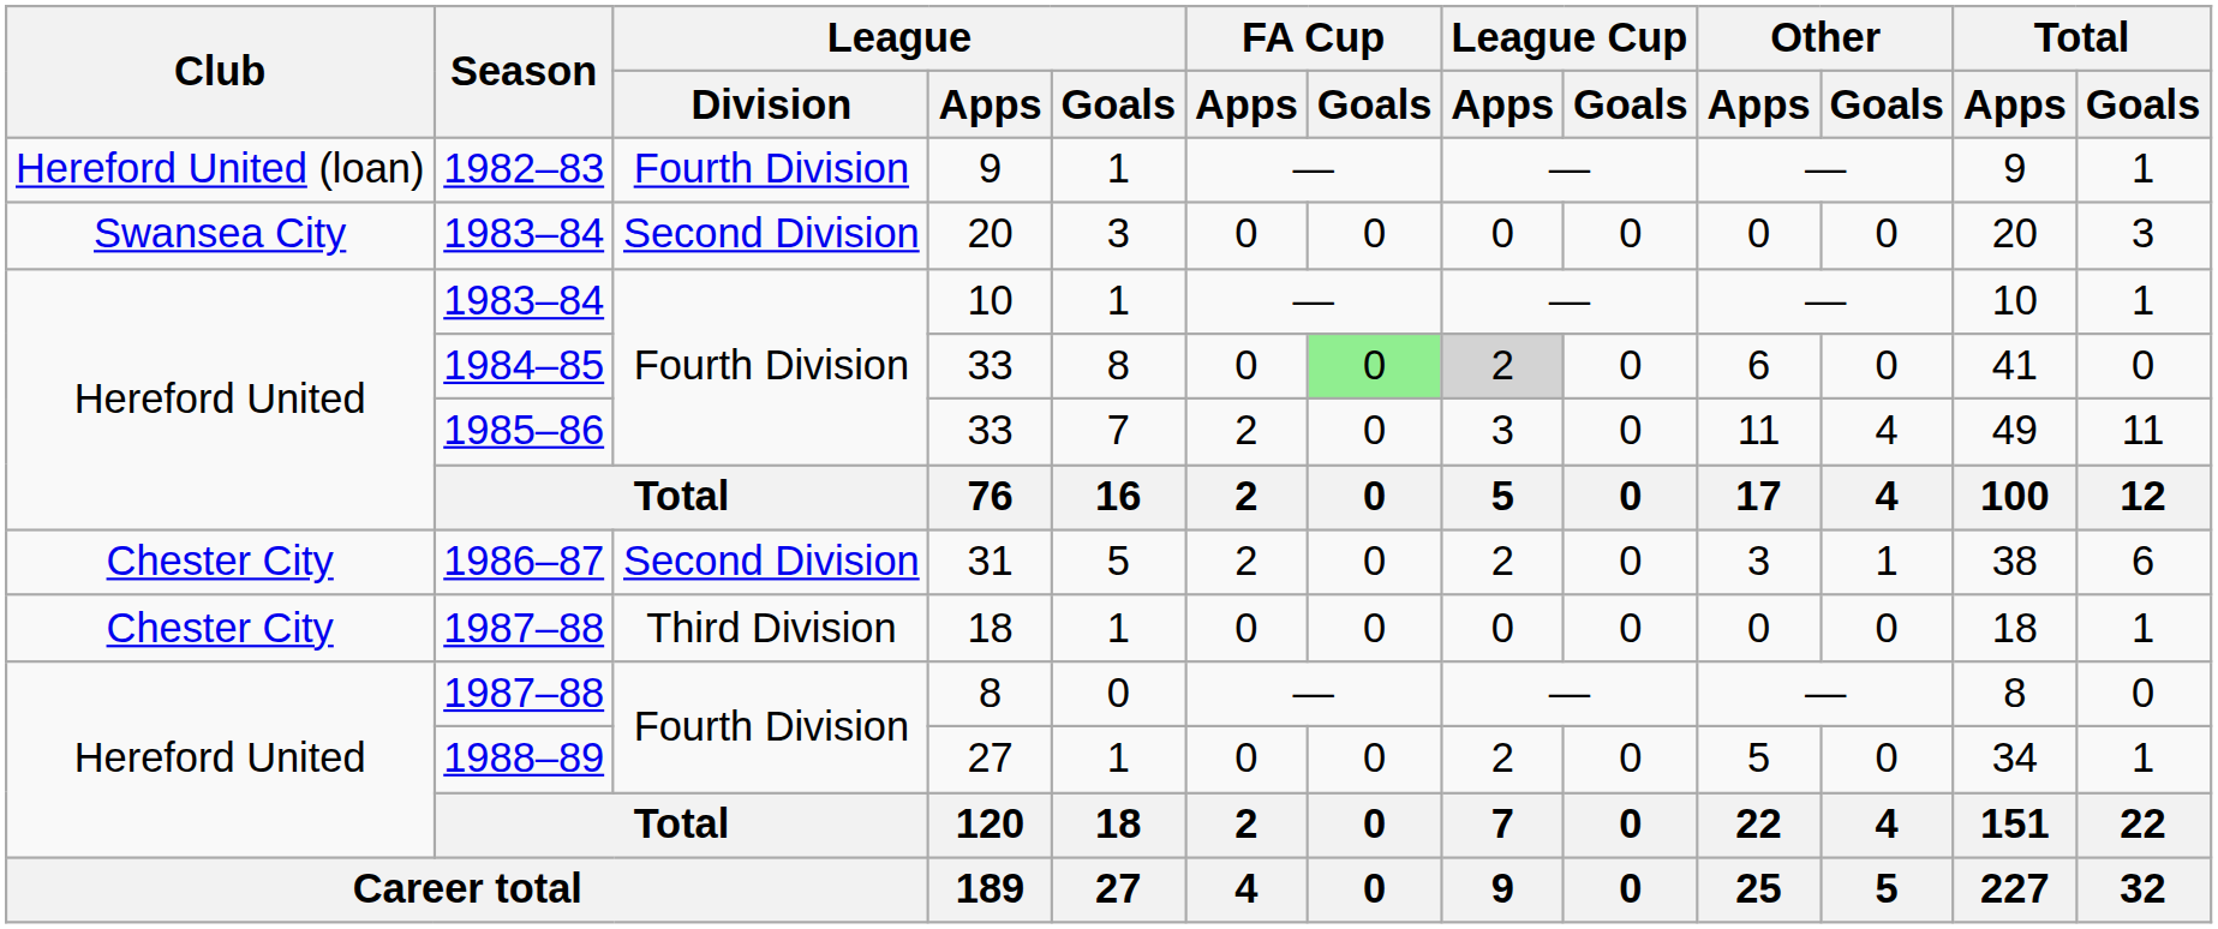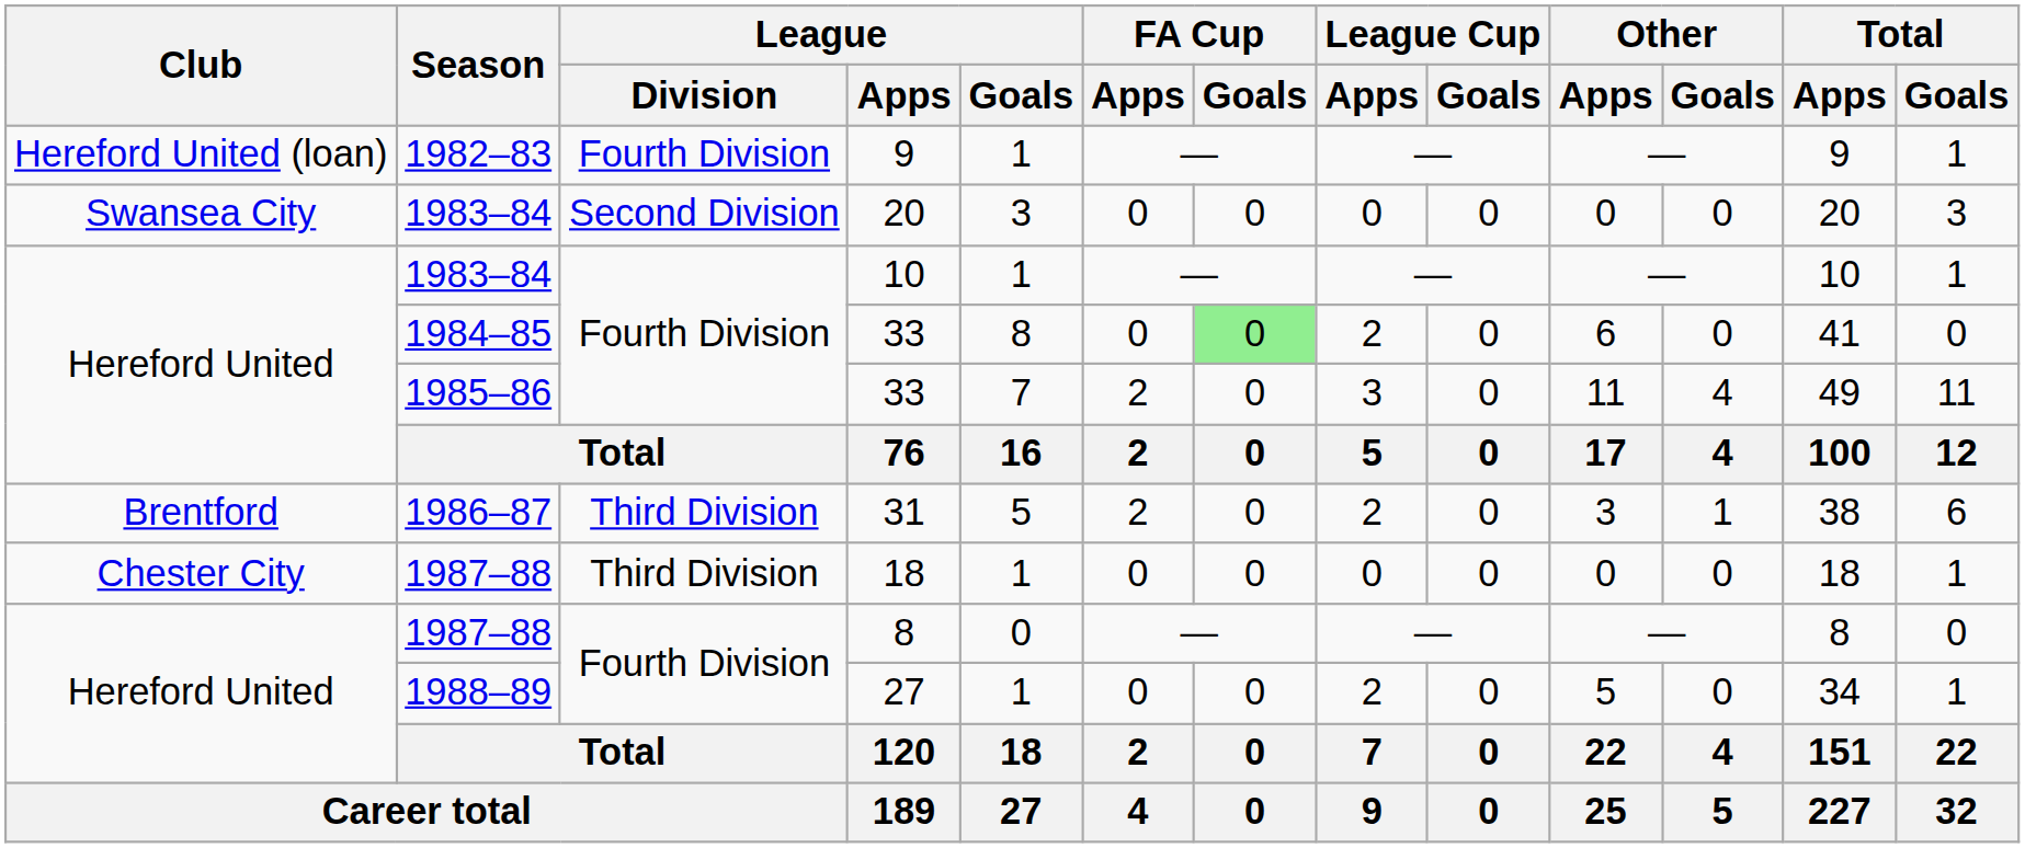 <table class="wikitable" style="text-align: center;">
 <tr>
 <th rowspan="2">Club</th>
 <th rowspan="2">Season</th>
 <th colspan="3">League</th>
 <th colspan="2">FA Cup</th>
 <th colspan="2">League Cup</th>
 <th colspan="2">Other</th>
 <th colspan="2">Total</th>
 </tr>
 <tr>
 <th>Division</th>
 <th>Apps</th>
 <th>Goals</th>
 <th>Apps</th>
 <th>Goals</th>
 <th>Apps</th>
 <th>Goals</th>
 <th>Apps</th>
 <th>Goals</th>
 <th>Apps</th>
 <th>Goals</th>
 </tr>
 <tr>
 <td><a href='#'>Hereford United</a> (loan)</td>
 <td><a href='#'>1982–83</a></td>
 <td><a href='#'>Fourth Division</a></td>
 <td>9</td>
 <td>1</td>
 <td colspan="2">—</td>
 <td colspan="2">—</td>
 <td colspan="2">—</td>
 <td>9</td>
 <td>1</td>
 </tr>
 <tr>
 <td><a href='#'>Swansea City</a></td>
 <td><a href='#'>1983–84</a></td>
 <td><a href='#'>Second Division</a></td>
 <td>20</td>
 <td>3</td>
 <td>0</td>
 <td>0</td>
 <td>0</td>
 <td>0</td>
 <td>0</td>
 <td>0</td>
 <td>20</td>
 <td>3</td>
 </tr>
 <tr>
 <td rowspan="4">Hereford United</td>
 <td><a href='#'>1983–84</a></td>
 <td rowspan="3">Fourth Division</td>
 <td>10</td>
 <td>1</td>
 <td colspan="2">—</td>
 <td colspan="2">—</td>
 <td colspan="2">—</td>
 <td>10</td>
 <td>1</td>
 </tr>
 <tr>
 <td><a href='#'>1984–85</a></td>
 <td>33</td>
 <td>8</td>
 <td>0</td>
 <td style="background: lightgreen;">0</td>
-<td style="background: lightgrey;">2</td>
+<td>2</td>
 <td>0</td>
 <td>6</td>
 <td>0</td>
 <td>41</td>
 <td>0</td>
 </tr>
 <tr>
 <td><a href='#'>1985–86</a></td>
 <td>33</td>
 <td>7</td>
 <td>2</td>
 <td>0</td>
 <td>3</td>
 <td>0</td>
 <td>11</td>
 <td>4</td>
 <td>49</td>
 <td>11</td>
 </tr>
 <tr>
 <th colspan="2">Total</th>
 <th>76</th>
 <th>16</th>
 <th>2</th>
 <th>0</th>
 <th>5</th>
 <th>0</th>
 <th>17</th>
 <th>4</th>
 <th>100</th>
 <th>12</th>
 </tr>
 <tr>
-<td><a href='#'>Chester City</a></td>
+<td><a href='#'>Brentford</a></td>
 <td><a href='#'>1986–87</a></td>
-<td><a href='#'>Second Division</a></td>
+<td><a href='#'>Third Division</a></td>
 <td>31</td>
 <td>5</td>
 <td>2</td>
 <td>0</td>
 <td>2</td>
 <td>0</td>
 <td>3</td>
 <td>1</td>
 <td>38</td>
 <td>6</td>
 </tr>
 <tr>
 <td><a href='#'>Chester City</a></td>
 <td><a href='#'>1987–88</a></td>
 <td>Third Division</td>
 <td>18</td>
 <td>1</td>
 <td>0</td>
 <td>0</td>
 <td>0</td>
 <td>0</td>
 <td>0</td>
 <td>0</td>
 <td>18</td>
 <td>1</td>
 </tr>
 <tr>
 <td rowspan="3">Hereford United</td>
 <td><a href='#'>1987–88</a></td>
 <td rowspan="2">Fourth Division</td>
 <td>8</td>
 <td>0</td>
 <td colspan="2">—</td>
 <td colspan="2">—</td>
 <td colspan="2">—</td>
 <td>8</td>
 <td>0</td>
 </tr>
 <tr>
 <td><a href='#'>1988–89</a></td>
 <td>27</td>
 <td>1</td>
 <td>0</td>
 <td>0</td>
 <td>2</td>
 <td>0</td>
 <td>5</td>
 <td>0</td>
 <td>34</td>
 <td>1</td>
 </tr>
 <tr>
 <th colspan="2">Total</th>
 <th>120</th>
 <th>18</th>
 <th>2</th>
 <th>0</th>
 <th>7</th>
 <th>0</th>
 <th>22</th>
 <th>4</th>
 <th>151</th>
 <th>22</th>
 </tr>
 <tr>
 <th colspan="3">Career total</th>
 <th>189</th>
 <th>27</th>
 <th>4</th>
 <th>0</th>
 <th>9</th>
 <th>0</th>
 <th>25</th>
 <th>5</th>
 <th>227</th>
 <th>32</th>
 </tr>
 </table>
